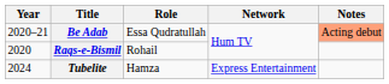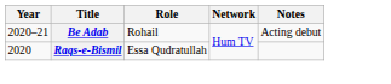 <table class="wikitable plainrowheaders">
 <tr>
 <th scope="col">Year</th>
 <th scope="col">Title</th>
 <th scope="col">Role</th>
 <th>Network</th>
 <th scope="col">Notes</th>
 </tr>
 <tr>
 <td>2020–21</td>
 <th scope="row"><em><a href='#'>Be Adab</a></em></th>
-<td>Essa Qudratullah</td>
+<td>Rohail</td>
 <td rowspan="2"><a href='#'>Hum TV</a></td>
-<td style="background: lightsalmon;">Acting debut</td>
+<td>Acting debut</td>
 </tr>
 <tr>
 <td>2020</td>
 <th scope="row"><em><a href='#'>Raqs-e-Bismil</a></em></th>
-<td>Rohail</td>
-<td></td>
-</tr>
-<tr>
-<td>2024</td>
-<th scope="row"><em>Tubelite</em></th>
-<td>Hamza</td>
-<td><a href='#'>Express Entertainment</a></td>
+<td>Essa Qudratullah</td>
 <td></td>
 </tr>
 </table>
